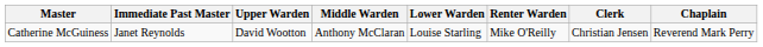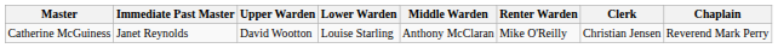 <table class="wikitable">
 <tr>
 <th>Master</th>
 <th>Immediate Past Master</th>
 <th>Upper Warden</th>
+<th>Lower Warden</th>
 <th>Middle Warden</th>
-<th>Lower Warden</th>
 <th>Renter Warden</th>
 <th>Clerk</th>
 <th>Chaplain</th>
 </tr>
 <tr>
 <td>Catherine McGuiness</td>
 <td>Janet Reynolds</td>
 <td>David Wootton</td>
+<td>Louise Starling</td>
 <td>Anthony McClaran</td>
-<td>Louise Starling</td>
 <td>Mike O'Reilly</td>
 <td>Christian Jensen</td>
 <td>Reverend Mark Perry</td>
 </tr>
 </table>
